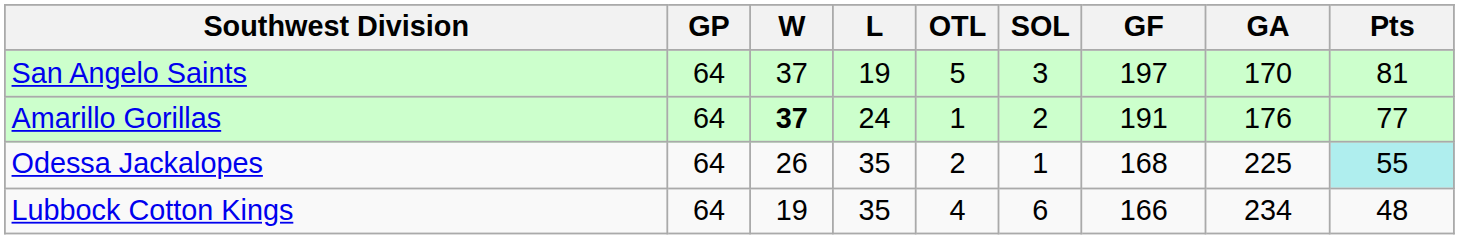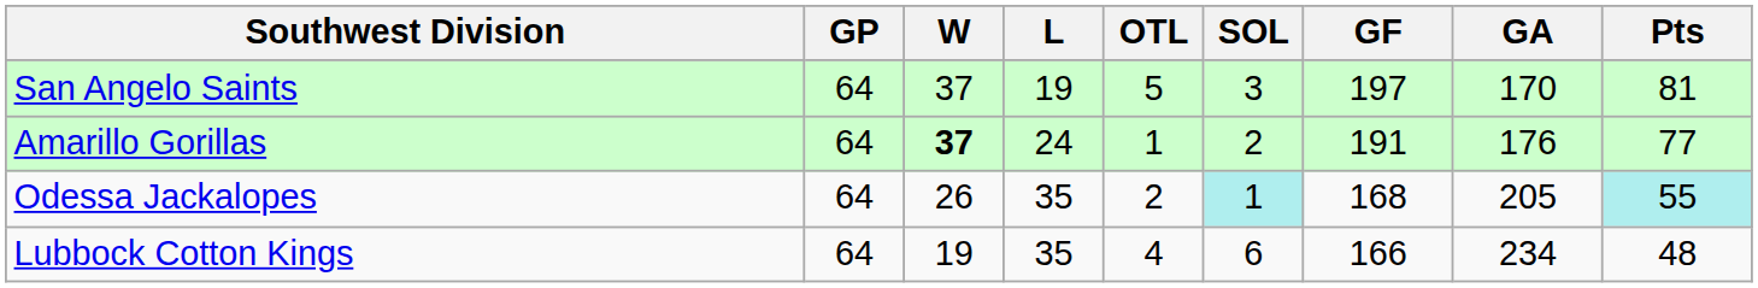 <table class="wikitable">
 <tr>
 <th width="40%" bgcolor="#e0e0e0">Southwest Division</th>
 <th width="5%" bgcolor="#e0e0e0">GP</th>
 <th width="5%" bgcolor="#e0e0e0">W</th>
 <th width="5%" bgcolor="#e0e0e0">L</th>
 <th width="5%" bgcolor="#e0e0e0">OTL</th>
 <th width="5%" bgcolor="#e0e0e0">SOL</th>
 <th width="7.5%" bgcolor="#e0e0e0">GF</th>
 <th width="7.5%" bgcolor="#e0e0e0">GA</th>
 <th width="7.5%" bgcolor="#e0e0e0">Pts</th>
 </tr>
 <tr align="center" bgcolor="#CCFFCC">
 <td align="left"><a href='#'>San Angelo Saints</a></td>
 <td>64</td>
 <td>37</td>
 <td>19</td>
 <td>5</td>
 <td>3</td>
 <td>197</td>
 <td>170</td>
 <td>81</td>
 </tr>
 <tr align="center" bgcolor="#CCFFCC">
 <td align="left"><a href='#'>Amarillo Gorillas</a></td>
 <td>64</td>
 <td><strong>37</strong></td>
 <td>24</td>
 <td>1</td>
 <td>2</td>
 <td>191</td>
 <td>176</td>
 <td>77</td>
 </tr>
 <tr align="center">
 <td align="left"><a href='#'>Odessa Jackalopes</a></td>
 <td>64</td>
 <td>26</td>
 <td>35</td>
 <td>2</td>
-<td>1</td>
+<td style="background: paleturquoise;">1</td>
 <td>168</td>
-<td>225</td>
+<td>205</td>
 <td style="background: paleturquoise;">55</td>
 </tr>
 <tr align="center">
 <td align="left"><a href='#'>Lubbock Cotton Kings</a></td>
 <td>64</td>
 <td>19</td>
 <td>35</td>
 <td>4</td>
 <td>6</td>
 <td>166</td>
 <td>234</td>
 <td>48</td>
 </tr>
 </table>
